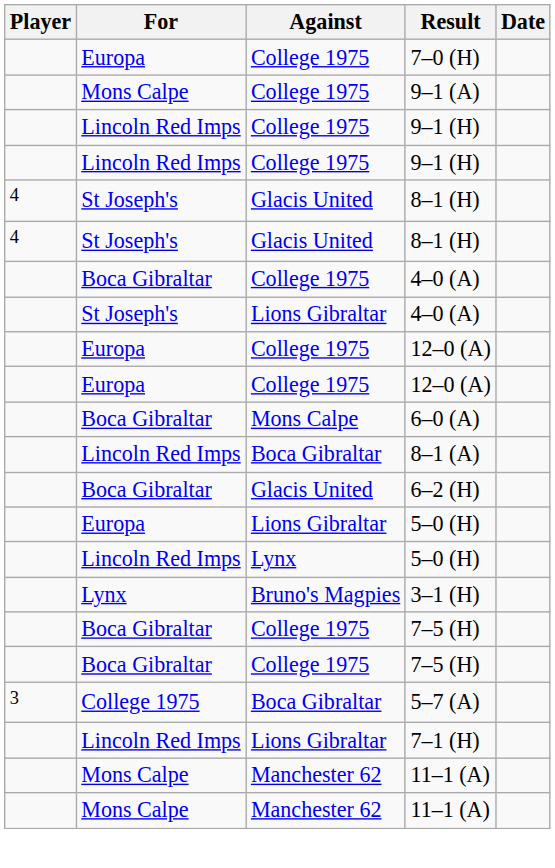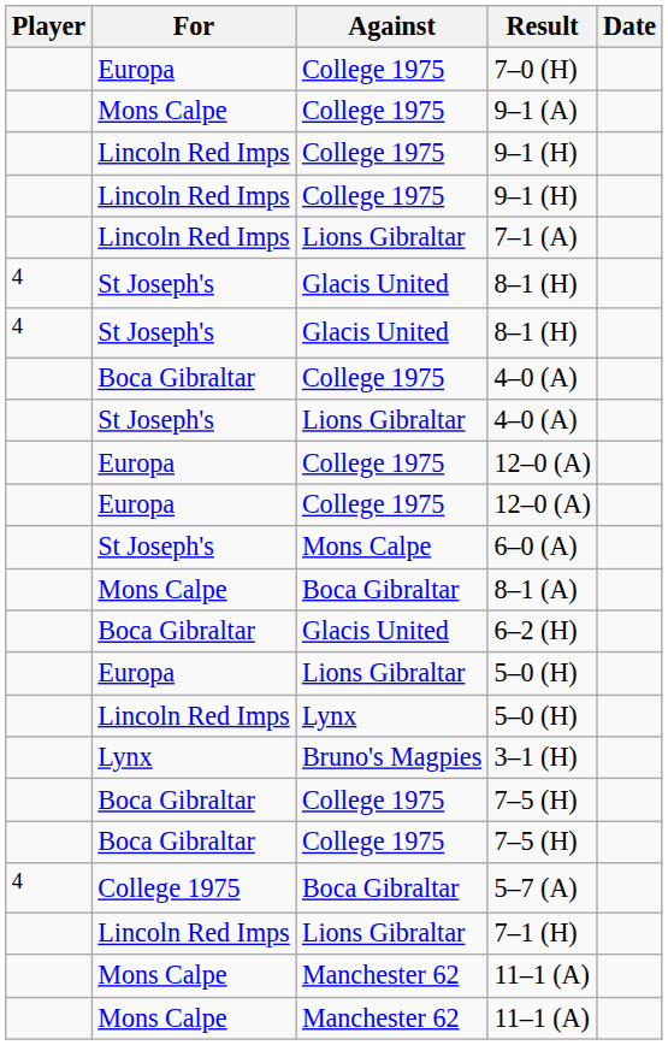 <table class="wikitable">
 <tr>
 <th>Player</th>
 <th>For</th>
 <th>Against</th>
 <th style="text-align:center">Result</th>
 <th>Date</th>
 </tr>
 <tr>
 <td> </td>
 <td><a href='#'>Europa</a></td>
 <td><a href='#'>College 1975</a></td>
 <td>7–0 (H)</td>
 <td></td>
 </tr>
 <tr>
 <td> </td>
 <td><a href='#'>Mons Calpe</a></td>
 <td><a href='#'>College 1975</a></td>
 <td>9–1 (A)</td>
 <td></td>
 </tr>
 <tr>
 <td> </td>
 <td><a href='#'>Lincoln Red Imps</a></td>
 <td><a href='#'>College 1975</a></td>
 <td>9–1 (H)</td>
 <td></td>
 </tr>
 <tr>
 <td> </td>
 <td><a href='#'>Lincoln Red Imps</a></td>
 <td><a href='#'>College 1975</a></td>
 <td>9–1 (H)</td>
+<td></td>
+</tr>
+<tr>
+<td> </td>
+<td><a href='#'>Lincoln Red Imps</a></td>
+<td><a href='#'>Lions Gibraltar</a></td>
+<td>7–1 (A)</td>
 <td></td>
 </tr>
 <tr>
 <td> <sup>4</sup></td>
 <td><a href='#'>St Joseph's</a></td>
 <td><a href='#'>Glacis United</a></td>
 <td>8–1 (H)</td>
 <td></td>
 </tr>
 <tr>
 <td> <sup>4</sup></td>
 <td><a href='#'>St Joseph's</a></td>
 <td><a href='#'>Glacis United</a></td>
 <td>8–1 (H)</td>
 <td></td>
 </tr>
 <tr>
 <td> </td>
 <td><a href='#'>Boca Gibraltar</a></td>
 <td><a href='#'>College 1975</a></td>
 <td>4–0 (A)</td>
 <td></td>
 </tr>
 <tr>
 <td> </td>
 <td><a href='#'>St Joseph's</a></td>
 <td><a href='#'>Lions Gibraltar</a></td>
 <td>4–0 (A)</td>
 <td></td>
 </tr>
 <tr>
 <td> </td>
 <td><a href='#'>Europa</a></td>
 <td><a href='#'>College 1975</a></td>
 <td>12–0 (A)</td>
 <td></td>
 </tr>
 <tr>
 <td> </td>
 <td><a href='#'>Europa</a></td>
 <td><a href='#'>College 1975</a></td>
 <td>12–0 (A)</td>
 <td></td>
 </tr>
 <tr>
 <td> </td>
-<td><a href='#'>Boca Gibraltar</a></td>
+<td><a href='#'>St Joseph's</a></td>
 <td><a href='#'>Mons Calpe</a></td>
 <td>6–0 (A)</td>
 <td></td>
 </tr>
 <tr>
 <td> </td>
-<td><a href='#'>Lincoln Red Imps</a></td>
+<td><a href='#'>Mons Calpe</a></td>
 <td><a href='#'>Boca Gibraltar</a></td>
 <td>8–1 (A)</td>
 <td></td>
 </tr>
 <tr>
 <td> </td>
 <td><a href='#'>Boca Gibraltar</a></td>
 <td><a href='#'>Glacis United</a></td>
 <td>6–2 (H)</td>
 <td></td>
 </tr>
 <tr>
 <td> </td>
 <td><a href='#'>Europa</a></td>
 <td><a href='#'>Lions Gibraltar</a></td>
 <td>5–0 (H)</td>
 <td></td>
 </tr>
 <tr>
 <td> </td>
 <td><a href='#'>Lincoln Red Imps</a></td>
 <td><a href='#'>Lynx</a></td>
 <td>5–0 (H)</td>
 <td></td>
 </tr>
 <tr>
 <td> </td>
 <td><a href='#'>Lynx</a></td>
 <td><a href='#'>Bruno's Magpies</a></td>
 <td>3–1 (H)</td>
 <td></td>
 </tr>
 <tr>
 <td> </td>
 <td><a href='#'>Boca Gibraltar</a></td>
 <td><a href='#'>College 1975</a></td>
 <td>7–5 (H)</td>
 <td></td>
 </tr>
 <tr>
 <td> </td>
 <td><a href='#'>Boca Gibraltar</a></td>
 <td><a href='#'>College 1975</a></td>
 <td>7–5 (H)</td>
 <td></td>
 </tr>
 <tr>
-<td> <sup>3</sup></td>
+<td> <sup>4</sup></td>
 <td><a href='#'>College 1975</a></td>
 <td><a href='#'>Boca Gibraltar</a></td>
 <td>5–7 (A)</td>
 <td></td>
 </tr>
 <tr>
 <td> </td>
 <td><a href='#'>Lincoln Red Imps</a></td>
 <td><a href='#'>Lions Gibraltar</a></td>
 <td>7–1 (H)</td>
 <td></td>
 </tr>
 <tr>
 <td> </td>
 <td><a href='#'>Mons Calpe</a></td>
 <td><a href='#'>Manchester 62</a></td>
 <td>11–1 (A)</td>
 <td></td>
 </tr>
 <tr>
 <td> </td>
 <td><a href='#'>Mons Calpe</a></td>
 <td><a href='#'>Manchester 62</a></td>
 <td>11–1 (A)</td>
 <td></td>
 </tr>
 </table>
